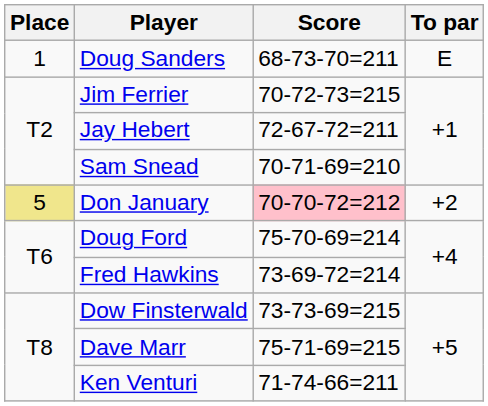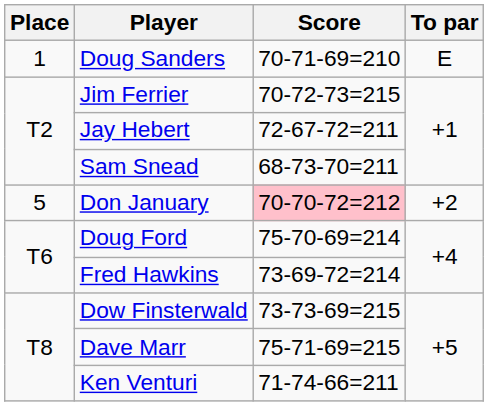 <table class=wikitable>
 <tr>
 <th>Place</th>
 <th>Player</th>
 <th>Score</th>
 <th>To par</th>
 </tr>
 <tr>
 <td align=center>1</td>
 <td> <a href='#'>Doug Sanders</a></td>
-<td>68-73-70=211</td>
+<td>70-71-69=210</td>
 <td align=center>E</td>
 </tr>
 <tr>
 <td rowspan=3 align=center>T2</td>
 <td> <a href='#'>Jim Ferrier</a></td>
 <td>70-72-73=215</td>
 <td rowspan=3 align=center>+1</td>
 </tr>
 <tr>
 <td> <a href='#'>Jay Hebert</a></td>
 <td>72-67-72=211</td>
 </tr>
 <tr>
 <td> <a href='#'>Sam Snead</a></td>
-<td>70-71-69=210</td>
+<td>68-73-70=211</td>
 </tr>
 <tr>
-<td align=center style="background: khaki;">5</td>
+<td align=center>5</td>
 <td> <a href='#'>Don January</a></td>
 <td style="background: pink;">70-70-72=212</td>
 <td align=center>+2</td>
 </tr>
 <tr>
 <td rowspan=2 align=center>T6</td>
 <td> <a href='#'>Doug Ford</a></td>
 <td>75-70-69=214</td>
 <td rowspan=2 align=center>+4</td>
 </tr>
 <tr>
 <td> <a href='#'>Fred Hawkins</a></td>
 <td>73-69-72=214</td>
 </tr>
 <tr>
 <td rowspan=3 align=center>T8</td>
 <td> <a href='#'>Dow Finsterwald</a></td>
 <td>73-73-69=215</td>
 <td rowspan=3 align=center>+5</td>
 </tr>
 <tr>
 <td> <a href='#'>Dave Marr</a></td>
 <td>75-71-69=215</td>
 </tr>
 <tr>
 <td> <a href='#'>Ken Venturi</a></td>
 <td>71-74-66=211</td>
 </tr>
 </table>
